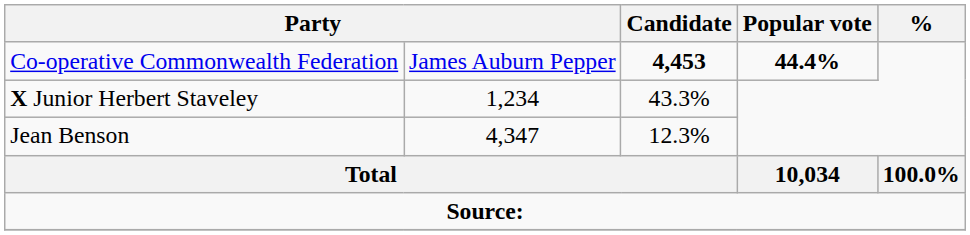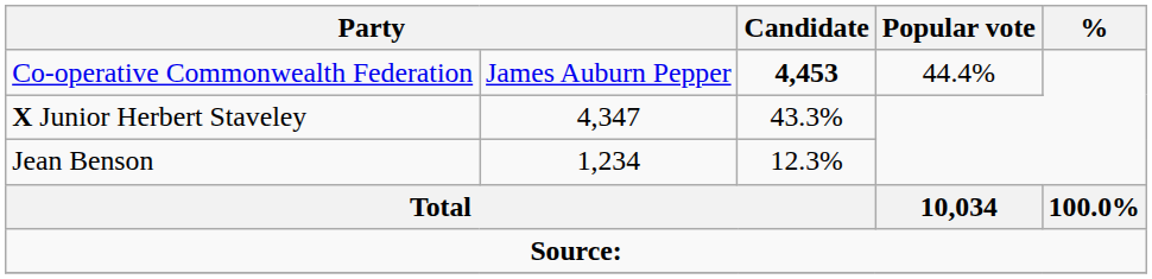 <table class="wikitable">
 <tr>
 <th colspan="2">Party</th>
 <th>Candidate</th>
 <th>Popular vote</th>
 <th>%</th>
 </tr>
 <tr>
 <td><a href='#'>Co-operative Commonwealth Federation</a></td>
 <td> <a href='#'>James Auburn Pepper</a></td>
 <td align=center><strong>4,453</strong></td>
-<td align=center><strong>44.4%</strong></td>
+<td align=center>44.4%</td>
 </tr>
 <tr>
 <td><strong>X</strong> Junior Herbert Staveley</td>
-<td align=center>1,234</td>
+<td align=center>4,347</td>
 <td align=center>43.3%</td>
 </tr>
 <tr>
 <td>Jean Benson</td>
-<td align=center>4,347</td>
+<td align=center>1,234</td>
 <td align=center>12.3%</td>
 </tr>
 <tr>
 <th colspan=3>Total</th>
 <th>10,034</th>
 <th>100.0%</th>
 </tr>
 <tr>
 <td align="center" colspan=5><strong>Source:</strong> </td>
 </tr>
 <tr>
 </tr>
 </table>
